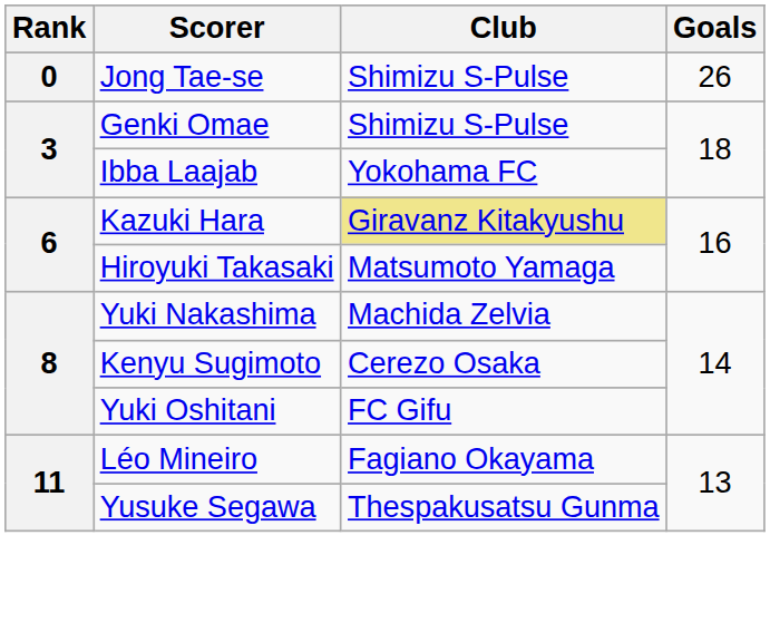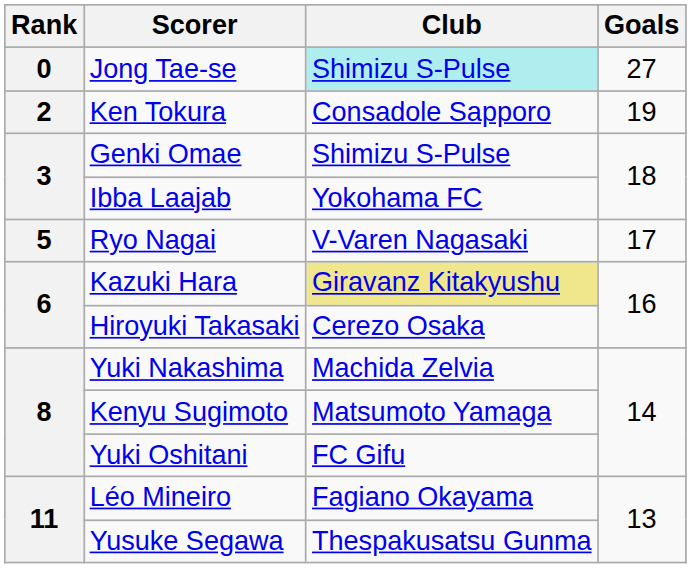 <table class="wikitable">
 <tr>
 <th>Rank</th>
 <th>Scorer</th>
 <th>Club</th>
 <th>Goals</th>
 </tr>
 <tr>
 <th>0</th>
 <td> <a href='#'>Jong Tae-se</a></td>
-<td><a href='#'>Shimizu S-Pulse</a></td>
-<td style="text-align:center;">26</td>
+<td style="background: paleturquoise;"><a href='#'>Shimizu S-Pulse</a></td>
+<td style="text-align:center;">27</td>
+</tr>
+<tr>
+<th>2</th>
+<td> <a href='#'>Ken Tokura</a></td>
+<td><a href='#'>Consadole Sapporo</a></td>
+<td style="text-align:center;">19</td>
 </tr>
 <tr>
 <th rowspan=2>3</th>
 <td> <a href='#'>Genki Omae</a></td>
 <td><a href='#'>Shimizu S-Pulse</a></td>
 <td rowspan=2 style="text-align:center;">18</td>
 </tr>
 <tr>
 <td> <a href='#'>Ibba Laajab</a></td>
 <td><a href='#'>Yokohama FC</a></td>
 </tr>
 <tr>
+<th>5</th>
+<td> <a href='#'>Ryo Nagai</a></td>
+<td><a href='#'>V-Varen Nagasaki</a></td>
+<td style="text-align:center;">17</td>
+</tr>
+<tr>
 <th rowspan=2>6</th>
 <td> <a href='#'>Kazuki Hara</a></td>
 <td style="background: khaki;"><a href='#'>Giravanz Kitakyushu</a></td>
 <td rowspan=2 style="text-align:center;">16</td>
 </tr>
 <tr>
 <td> <a href='#'>Hiroyuki Takasaki</a></td>
-<td><a href='#'>Matsumoto Yamaga</a></td>
+<td><a href='#'>Cerezo Osaka</a></td>
 </tr>
 <tr>
 <th rowspan=3>8</th>
 <td> <a href='#'>Yuki Nakashima</a></td>
 <td><a href='#'>Machida Zelvia</a></td>
 <td rowspan=3 style="text-align:center;">14</td>
 </tr>
 <tr>
 <td> <a href='#'>Kenyu Sugimoto</a></td>
-<td><a href='#'>Cerezo Osaka</a></td>
+<td><a href='#'>Matsumoto Yamaga</a></td>
 </tr>
 <tr>
 <td> <a href='#'>Yuki Oshitani</a></td>
 <td><a href='#'>FC Gifu</a></td>
 </tr>
 <tr>
 <th rowspan=2>11</th>
 <td> <a href='#'>Léo Mineiro</a></td>
 <td><a href='#'>Fagiano Okayama</a></td>
 <td rowspan=2 style="text-align:center;">13</td>
 </tr>
 <tr>
 <td> <a href='#'>Yusuke Segawa</a></td>
 <td><a href='#'>Thespakusatsu Gunma</a></td>
 </tr>
 </table>
